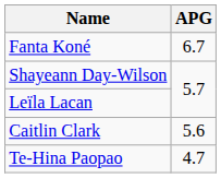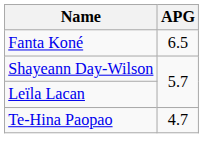 <table class=wikitable>
 <tr>
 <th>Name</th>
 <th>APG</th>
 </tr>
 <tr>
 <td> <a href='#'>Fanta Koné</a></td>
-<td align=center>6.7</td>
+<td align=center>6.5</td>
 </tr>
 <tr>
 <td> <a href='#'>Shayeann Day-Wilson</a></td>
 <td align=center rowspan=2>5.7</td>
 </tr>
 <tr>
 <td> <a href='#'>Leïla Lacan</a></td>
 </tr>
 <tr>
-<td> <a href='#'>Caitlin Clark</a></td>
-<td align=center>5.6</td>
-</tr>
-<tr>
 <td> <a href='#'>Te-Hina Paopao</a></td>
 <td align=center>4.7</td>
 </tr>
 </table>
